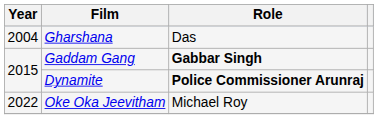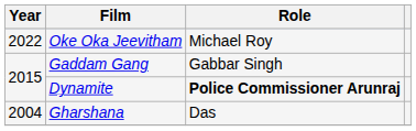 <table class="wikitable sortable" style="background:#f5f5f5;">
 <tr style="background:#B0C4DE;">
 <th>Year</th>
 <th>Film</th>
 <th>Role</th>
 <th scope="col" class="unsortable"></th>
 </tr>
 <tr>
-<td>2004</td>
-<td><em><a href='#'>Gharshana</a></em></td>
-<td>Das</td>
+<td>2022</td>
+<td><em><a href='#'>Oke Oka Jeevitham</a></em></td>
+<td>Michael Roy</td>
 <td></td>
 </tr>
 <tr>
 <td rowspan="2">2015</td>
 <td><em><a href='#'>Gaddam Gang</a></em></td>
-<td><strong>Gabbar Singh</strong></td>
+<td>Gabbar Singh</td>
 <td></td>
 </tr>
 <tr>
 <td><em><a href='#'>Dynamite</a></em></td>
 <td><strong>Police Commissioner Arunraj</strong></td>
 <td></td>
 </tr>
 <tr>
-<td>2022</td>
-<td><em><a href='#'>Oke Oka Jeevitham</a></em></td>
-<td>Michael Roy</td>
+<td>2004</td>
+<td><em><a href='#'>Gharshana</a></em></td>
+<td>Das</td>
 <td></td>
 </tr>
 <tr>
 </tr>
 </table>
